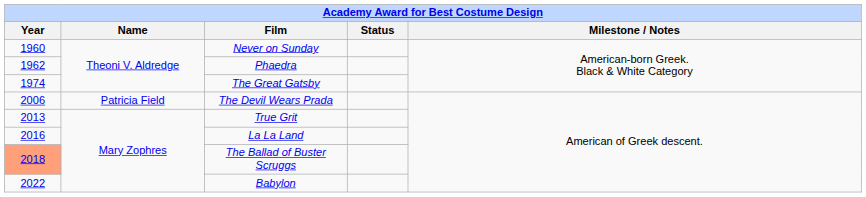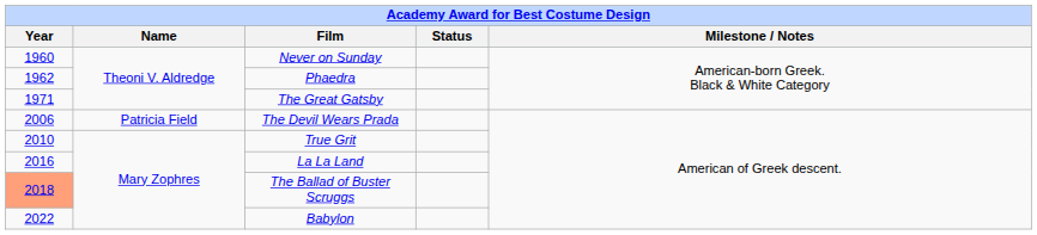 <table class="wikitable" style="text-align: center">
 <tr ---- bgcolor="#bfd7ff">
 <td colspan=5 align=center><strong><a href='#'>Academy Award for Best Costume Design</a></strong></td>
 </tr>
 <tr ---- bgcolor="#ebf5ff">
 <th width="75">Year</th>
 <th width="200">Name</th>
 <th width="200">Film</th>
 <th width="80">Status</th>
 <th width="650">Milestone / Notes</th>
 </tr>
 <tr>
 <td><a href='#'>1960</a></td>
 <td rowspan=3><a href='#'>Theoni V. Aldredge</a></td>
 <td><em><a href='#'>Never on Sunday</a></em></td>
 <td></td>
 <td rowspan=3>American-born Greek.<br>Black & White Category</td>
 </tr>
 <tr>
 <td><a href='#'>1962</a></td>
 <td><em><a href='#'>Phaedra</a></em></td>
 <td></td>
 </tr>
 <tr>
-<td><a href='#'>1974</a></td>
+<td><a href='#'>1971</a></td>
 <td><em><a href='#'>The Great Gatsby</a></em></td>
 <td></td>
 </tr>
 <tr>
 <td><a href='#'>2006</a></td>
 <td rowspan=1><a href='#'>Patricia Field</a></td>
 <td><em><a href='#'>The Devil Wears Prada</a></em></td>
 <td></td>
 <td rowspan="5">American of Greek descent.</td>
 </tr>
 <tr>
-<td><a href='#'>2013</a></td>
+<td><a href='#'>2010</a></td>
 <td rowspan="4"><a href='#'>Mary Zophres</a></td>
 <td><em><a href='#'>True Grit</a></em></td>
 <td></td>
 </tr>
 <tr>
 <td><a href='#'>2016</a></td>
 <td><em><a href='#'>La La Land</a></em></td>
 <td></td>
 </tr>
 <tr>
 <td style="background: lightsalmon;"><a href='#'>2018</a></td>
 <td><em><a href='#'>The Ballad of Buster Scruggs</a></em></td>
 <td></td>
 </tr>
 <tr>
 <td><a href='#'>2022</a></td>
 <td><em><a href='#'>Babylon</a></em></td>
 <td></td>
 </tr>
 </table>
